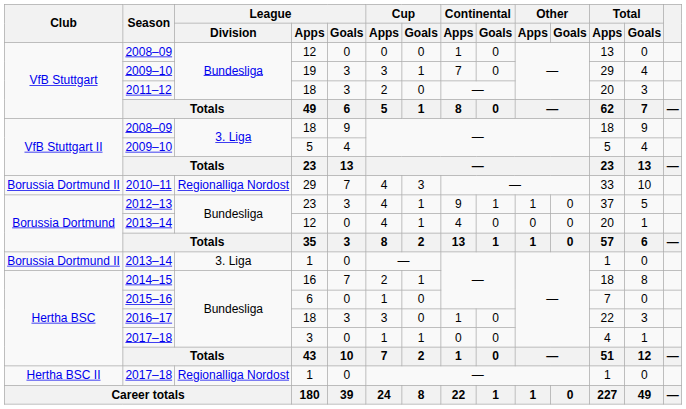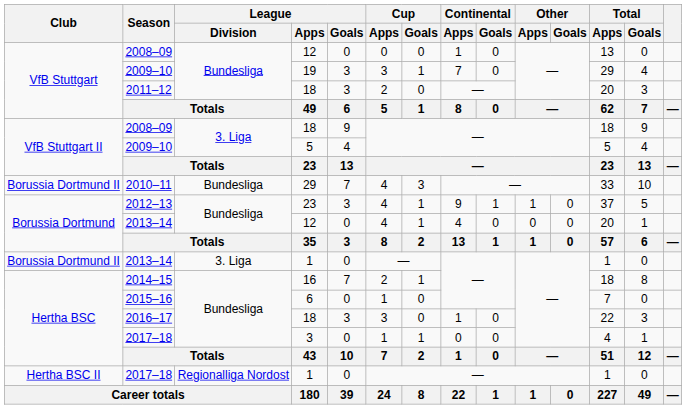 <table class="wikitable" Style="text-align: center">
 <tr>
 <th rowspan="2">Club</th>
 <th rowspan="2">Season</th>
 <th colspan="3">League</th>
 <th colspan="2">Cup</th>
 <th colspan="2">Continental</th>
 <th colspan="2">Other</th>
 <th colspan="2">Total</th>
 <th rowspan="2"></th>
 </tr>
 <tr>
 <th>Division</th>
 <th>Apps</th>
 <th>Goals</th>
 <th>Apps</th>
 <th>Goals</th>
 <th>Apps</th>
 <th>Goals</th>
 <th>Apps</th>
 <th>Goals</th>
 <th>Apps</th>
 <th>Goals</th>
 </tr>
 <tr>
 <td rowspan="4"><a href='#'>VfB Stuttgart</a></td>
 <td><a href='#'>2008–09</a></td>
 <td rowspan="3"><a href='#'>Bundesliga</a></td>
 <td>12</td>
 <td>0</td>
 <td>0</td>
 <td>0</td>
 <td>1</td>
 <td>0</td>
 <td rowspan="3" colspan="2">—</td>
 <td>13</td>
 <td>0</td>
 <td></td>
 </tr>
 <tr>
 <td><a href='#'>2009–10</a></td>
 <td>19</td>
 <td>3</td>
 <td>3</td>
 <td>1</td>
 <td>7</td>
 <td>0</td>
 <td>29</td>
 <td>4</td>
 <td></td>
 </tr>
 <tr>
 <td><a href='#'>2011–12</a></td>
 <td>18</td>
 <td>3</td>
 <td>2</td>
 <td>0</td>
 <td colspan="2">—</td>
 <td>20</td>
 <td>3</td>
 <td></td>
 </tr>
 <tr>
 <th colspan="2">Totals</th>
 <th>49</th>
 <th>6</th>
 <th>5</th>
 <th>1</th>
 <th>8</th>
 <th>0</th>
 <th colspan="2">—</th>
 <th>62</th>
 <th>7</th>
 <th>—</th>
 </tr>
 <tr>
 <td rowspan="3"><a href='#'>VfB Stuttgart II</a></td>
 <td><a href='#'>2008–09</a></td>
 <td rowspan="2"><a href='#'>3. Liga</a></td>
 <td>18</td>
 <td>9</td>
 <td rowspan="2" colspan="6">—</td>
 <td>18</td>
 <td>9</td>
 <td></td>
 </tr>
 <tr>
 <td><a href='#'>2009–10</a></td>
 <td>5</td>
 <td>4</td>
 <td>5</td>
 <td>4</td>
 <td></td>
 </tr>
 <tr>
 <th colspan="2">Totals</th>
 <th>23</th>
 <th>13</th>
 <th colspan="6">—</th>
 <th>23</th>
 <th>13</th>
 <th>—</th>
 </tr>
 <tr>
 <td><a href='#'>Borussia Dortmund II</a></td>
 <td><a href='#'>2010–11</a></td>
-<td><a href='#'>Regionalliga Nordost</a></td>
+<td>Bundesliga</td>
 <td>29</td>
 <td>7</td>
 <td>4</td>
 <td>3</td>
 <td colspan="4">—</td>
 <td>33</td>
 <td>10</td>
 <td></td>
 </tr>
 <tr>
 <td rowspan="3"><a href='#'>Borussia Dortmund</a></td>
 <td><a href='#'>2012–13</a></td>
 <td rowspan="2">Bundesliga</td>
 <td>23</td>
 <td>3</td>
 <td>4</td>
 <td>1</td>
 <td>9</td>
 <td>1</td>
 <td>1</td>
 <td>0</td>
 <td>37</td>
 <td>5</td>
 <td></td>
 </tr>
 <tr>
 <td><a href='#'>2013–14</a></td>
 <td>12</td>
 <td>0</td>
 <td>4</td>
 <td>1</td>
 <td>4</td>
 <td>0</td>
 <td>0</td>
 <td>0</td>
 <td>20</td>
 <td>1</td>
 <td></td>
 </tr>
 <tr>
 <th colspan="2">Totals</th>
 <th>35</th>
 <th>3</th>
 <th>8</th>
 <th>2</th>
 <th>13</th>
 <th>1</th>
 <th>1</th>
 <th>0</th>
 <th>57</th>
 <th>6</th>
 <th>—</th>
 </tr>
 <tr>
 <td><a href='#'>Borussia Dortmund II</a></td>
 <td><a href='#'>2013–14</a></td>
 <td>3. Liga</td>
 <td>1</td>
 <td>0</td>
 <td colspan="2">—</td>
 <td rowspan="3" colspan="2">—</td>
 <td rowspan="5" colspan="2">—</td>
 <td>1</td>
 <td>0</td>
 <td></td>
 </tr>
 <tr>
 <td rowspan="5"><a href='#'>Hertha BSC</a></td>
 <td><a href='#'>2014–15</a></td>
 <td rowspan="4">Bundesliga</td>
 <td>16</td>
 <td>7</td>
 <td>2</td>
 <td>1</td>
 <td>18</td>
 <td>8</td>
 <td></td>
 </tr>
 <tr>
 <td><a href='#'>2015–16</a></td>
 <td>6</td>
 <td>0</td>
 <td>1</td>
 <td>0</td>
 <td>7</td>
 <td>0</td>
 <td></td>
 </tr>
 <tr>
 <td><a href='#'>2016–17</a></td>
 <td>18</td>
 <td>3</td>
 <td>3</td>
 <td>0</td>
 <td>1</td>
 <td>0</td>
 <td>22</td>
 <td>3</td>
 <td></td>
 </tr>
 <tr>
 <td><a href='#'>2017–18</a></td>
 <td>3</td>
 <td>0</td>
 <td>1</td>
 <td>1</td>
 <td>0</td>
 <td>0</td>
 <td>4</td>
 <td>1</td>
 <td></td>
 </tr>
 <tr>
 <th colspan="2">Totals</th>
 <th>43</th>
 <th>10</th>
 <th>7</th>
 <th>2</th>
 <th>1</th>
 <th>0</th>
 <th colspan="2">—</th>
 <th>51</th>
 <th>12</th>
 <th>—</th>
 </tr>
 <tr>
 <td><a href='#'>Hertha BSC II</a></td>
 <td><a href='#'>2017–18</a></td>
 <td><a href='#'>Regionalliga Nordost</a></td>
 <td>1</td>
 <td>0</td>
 <td colspan="6">—</td>
 <td>1</td>
 <td>0</td>
 <td></td>
 </tr>
 <tr>
 <th colspan="3">Career totals</th>
 <th>180</th>
 <th>39</th>
 <th>24</th>
 <th>8</th>
 <th>22</th>
 <th>1</th>
 <th>1</th>
 <th>0</th>
 <th>227</th>
 <th>49</th>
 <th>—</th>
 </tr>
 </table>
